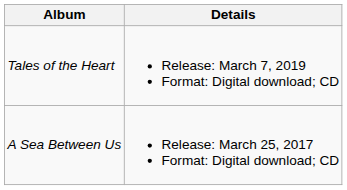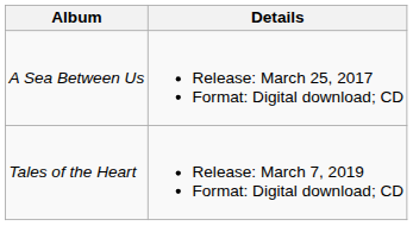 <table class="wikitable">
 <tr>
 <th>Album</th>
 <th>Details</th>
 </tr>
 <tr>
+<td><em>A Sea Between Us</em></td>
+<td><br><ul><li>Release: March 25, 2017</li><li>Format: Digital download; CD</li></ul></td>
+</tr>
+<tr>
 <td><em>Tales of the Heart</em></td>
 <td><br><ul><li>Release: March 7, 2019</li><li>Format: Digital download; CD</li></ul></td>
 </tr>
-<tr>
-<td><em>A Sea Between Us</em></td>
-<td><br><ul><li>Release: March 25, 2017</li><li>Format: Digital download; CD</li></ul></td>
-</tr>
 </table>
